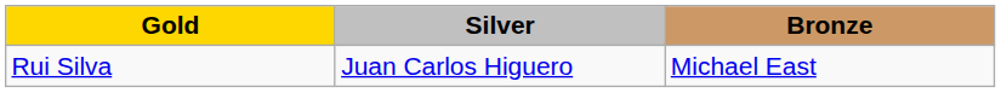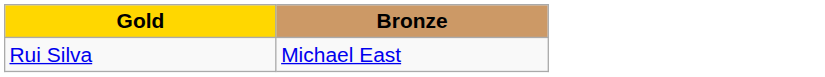 <table class="wikitable" style="text-align:left">
 <tr align="center">
 <td width=200 bgcolor=gold><strong>Gold</strong></td>
-<td width=200 bgcolor=silver><strong>Silver</strong></td>
 <td width=200 bgcolor=CC9966><strong>Bronze</strong></td>
 </tr>
 <tr>
 <td><a href='#'>Rui Silva</a><br><em></em></td>
-<td><a href='#'>Juan Carlos Higuero</a><br><em></em></td>
 <td><a href='#'>Michael East</a><br><em></em></td>
 </tr>
 </table>
